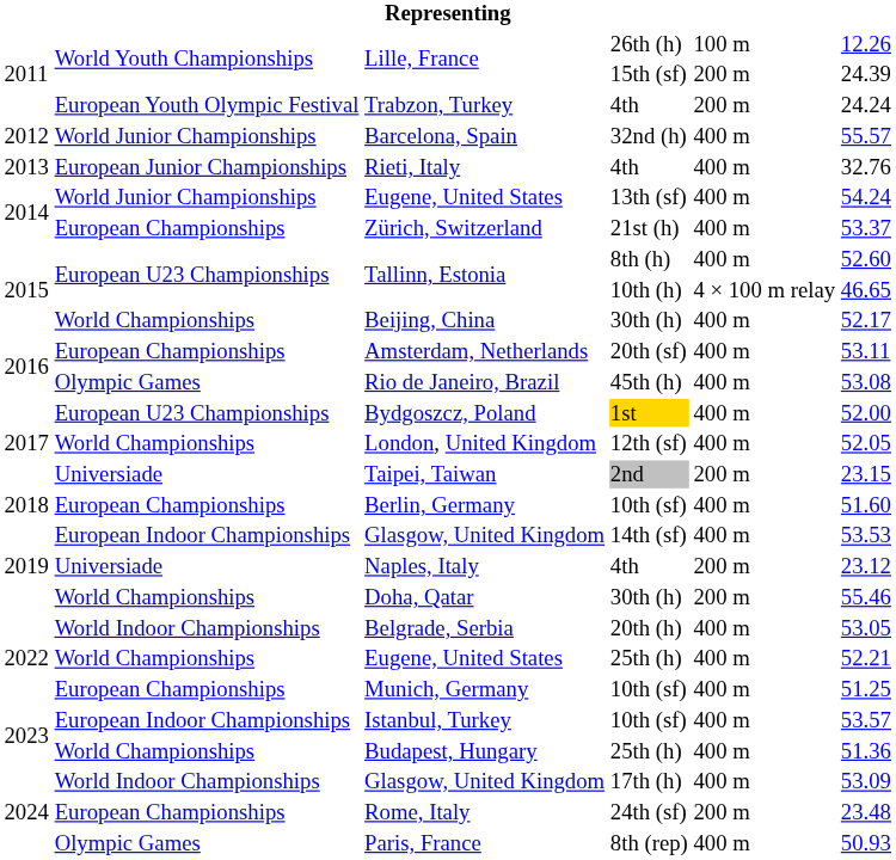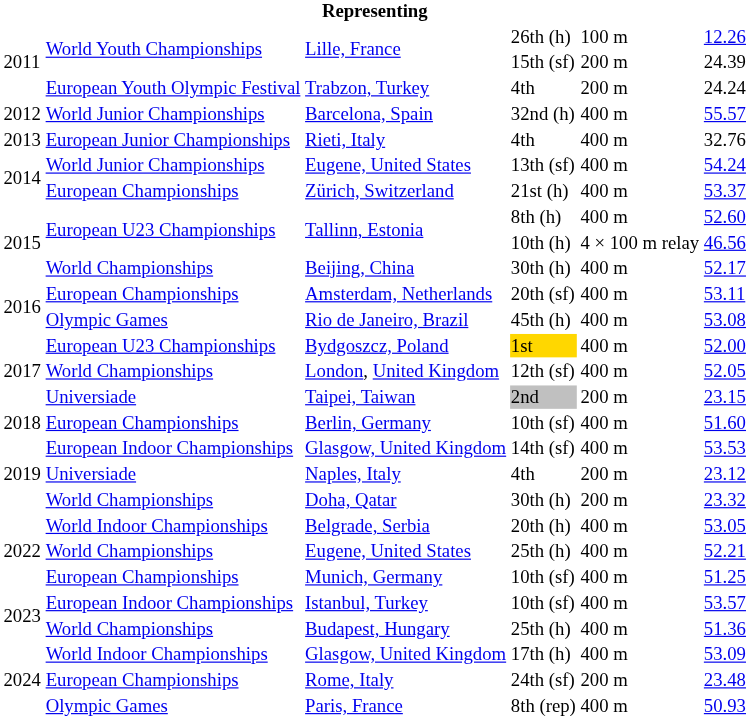 <table>
 <tr>
 <th colspan="6">Representing </th>
 </tr>
 <tr>
 <td rowspan=3>2011</td>
 <td rowspan=2><a href='#'>World Youth Championships</a></td>
 <td rowspan=2><a href='#'>Lille, France</a></td>
 <td>26th (h)</td>
 <td>100 m</td>
 <td><a href='#'>12.26</a></td>
 </tr>
 <tr>
 <td>15th (sf)</td>
 <td>200 m</td>
 <td>24.39</td>
 </tr>
 <tr>
 <td><a href='#'>European Youth Olympic Festival</a></td>
 <td><a href='#'>Trabzon, Turkey</a></td>
 <td>4th</td>
 <td>200 m</td>
 <td>24.24</td>
 </tr>
 <tr>
 <td>2012</td>
 <td><a href='#'>World Junior Championships</a></td>
 <td><a href='#'>Barcelona, Spain</a></td>
 <td>32nd (h)</td>
 <td>400 m</td>
 <td><a href='#'>55.57</a></td>
 </tr>
 <tr>
 <td>2013</td>
 <td><a href='#'>European Junior Championships</a></td>
 <td><a href='#'>Rieti, Italy</a></td>
 <td>4th</td>
 <td>400 m</td>
 <td>32.76</td>
 </tr>
 <tr>
 <td rowspan=2>2014</td>
 <td><a href='#'>World Junior Championships</a></td>
 <td><a href='#'>Eugene, United States</a></td>
 <td>13th (sf)</td>
 <td>400 m</td>
 <td><a href='#'>54.24</a></td>
 </tr>
 <tr>
 <td><a href='#'>European Championships</a></td>
 <td><a href='#'>Zürich, Switzerland</a></td>
 <td>21st (h)</td>
 <td>400 m</td>
 <td><a href='#'>53.37</a></td>
 </tr>
 <tr>
 <td rowspan=3>2015</td>
 <td rowspan=2><a href='#'>European U23 Championships</a></td>
 <td rowspan=2><a href='#'>Tallinn, Estonia</a></td>
 <td>8th (h)</td>
 <td>400 m</td>
 <td><a href='#'>52.60</a></td>
 </tr>
 <tr>
 <td>10th (h)</td>
 <td>4 × 100 m relay</td>
-<td><a href='#'>46.65</a></td>
+<td><a href='#'>46.56</a></td>
 </tr>
 <tr>
 <td><a href='#'>World Championships</a></td>
 <td><a href='#'>Beijing, China</a></td>
 <td>30th (h)</td>
 <td>400 m</td>
 <td><a href='#'>52.17</a></td>
 </tr>
 <tr>
 <td rowspan=2>2016</td>
 <td><a href='#'>European Championships</a></td>
 <td><a href='#'>Amsterdam, Netherlands</a></td>
 <td>20th (sf)</td>
 <td>400 m</td>
 <td><a href='#'>53.11</a></td>
 </tr>
 <tr>
 <td><a href='#'>Olympic Games</a></td>
 <td><a href='#'>Rio de Janeiro, Brazil</a></td>
 <td>45th (h)</td>
 <td>400 m</td>
 <td><a href='#'>53.08</a></td>
 </tr>
 <tr>
 <td rowspan=3>2017</td>
 <td><a href='#'>European U23 Championships</a></td>
 <td><a href='#'>Bydgoszcz, Poland</a></td>
 <td bgcolor=gold>1st</td>
 <td>400 m</td>
 <td><a href='#'>52.00</a></td>
 </tr>
 <tr>
 <td><a href='#'>World Championships</a></td>
 <td><a href='#'>London</a>, <a href='#'>United Kingdom</a></td>
 <td>12th (sf)</td>
 <td>400 m</td>
 <td><a href='#'>52.05</a></td>
 </tr>
 <tr>
 <td><a href='#'>Universiade</a></td>
 <td><a href='#'>Taipei, Taiwan</a></td>
 <td bgcolor=silver>2nd</td>
 <td>200 m</td>
 <td><a href='#'>23.15</a></td>
 </tr>
 <tr>
 <td>2018</td>
 <td><a href='#'>European Championships</a></td>
 <td><a href='#'>Berlin, Germany</a></td>
 <td>10th (sf)</td>
 <td>400 m</td>
 <td><a href='#'>51.60</a></td>
 </tr>
 <tr>
 <td rowspan=3>2019</td>
 <td><a href='#'>European Indoor Championships</a></td>
 <td><a href='#'>Glasgow, United Kingdom</a></td>
 <td>14th (sf)</td>
 <td>400 m</td>
 <td><a href='#'>53.53</a></td>
 </tr>
 <tr>
 <td><a href='#'>Universiade</a></td>
 <td><a href='#'>Naples, Italy</a></td>
 <td>4th</td>
 <td>200 m</td>
 <td><a href='#'>23.12</a></td>
 </tr>
 <tr>
 <td><a href='#'>World Championships</a></td>
 <td><a href='#'>Doha, Qatar</a></td>
 <td>30th (h)</td>
 <td>200 m</td>
-<td><a href='#'>55.46</a></td>
+<td><a href='#'>23.32</a></td>
 </tr>
 <tr>
 <td rowspan=3>2022</td>
 <td><a href='#'>World Indoor Championships</a></td>
 <td><a href='#'>Belgrade, Serbia</a></td>
 <td>20th (h)</td>
 <td>400 m</td>
 <td><a href='#'>53.05</a></td>
 </tr>
 <tr>
 <td><a href='#'>World Championships</a></td>
 <td><a href='#'>Eugene, United States</a></td>
 <td>25th (h)</td>
 <td>400 m</td>
 <td><a href='#'>52.21</a></td>
 </tr>
 <tr>
 <td><a href='#'>European Championships</a></td>
 <td><a href='#'>Munich, Germany</a></td>
 <td>10th (sf)</td>
 <td>400 m</td>
 <td><a href='#'>51.25</a></td>
 </tr>
 <tr>
 <td rowspan=2>2023</td>
 <td><a href='#'>European Indoor Championships</a></td>
 <td><a href='#'>Istanbul, Turkey</a></td>
 <td>10th (sf)</td>
 <td>400 m</td>
 <td><a href='#'>53.57</a></td>
 </tr>
 <tr>
 <td><a href='#'>World Championships</a></td>
 <td><a href='#'>Budapest, Hungary</a></td>
 <td>25th (h)</td>
 <td>400 m</td>
 <td><a href='#'>51.36</a></td>
 </tr>
 <tr>
 <td rowspan=3>2024</td>
 <td><a href='#'>World Indoor Championships</a></td>
 <td><a href='#'>Glasgow, United Kingdom</a></td>
 <td>17th (h)</td>
 <td>400 m</td>
 <td><a href='#'>53.09</a></td>
 </tr>
 <tr>
 <td><a href='#'>European Championships</a></td>
 <td><a href='#'>Rome, Italy</a></td>
 <td>24th (sf)</td>
 <td>200 m</td>
 <td><a href='#'>23.48</a></td>
 </tr>
 <tr>
 <td><a href='#'>Olympic Games</a></td>
 <td><a href='#'>Paris, France</a></td>
 <td>8th (rep)</td>
 <td>400 m</td>
 <td><a href='#'>50.93</a></td>
 </tr>
 </table>
